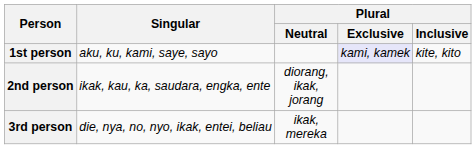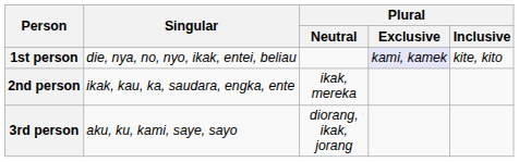 <table class="wikitable">
 <tr>
 <th rowspan="2">Person</th>
 <th rowspan="2">Singular</th>
 <th colspan="3">Plural</th>
 </tr>
 <tr>
 <th width="75">Neutral</th>
 <th>Exclusive</th>
 <th>Inclusive</th>
 </tr>
 <tr>
 <th>1st person</th>
-<td><em>aku, ku, kami, saye, sayo</em></td>
+<td><em>die, nya, no, nyo, ikak, entei, beliau</em></td>
 <td align="center"></td>
 <td style="background: lavender;"><em>kami, kamek</em></td>
 <td><em>kite, kito</em></td>
 </tr>
 <tr>
 <th>2nd person</th>
 <td><em>ikak, kau, ka, saudara, engka, ente</em></td>
-<td align="center"><em>diorang, ikak, jorang</em></td>
+<td align="center"><em>ikak, mereka</em></td>
 <td></td>
 <td></td>
 </tr>
 <tr>
 <th>3rd person</th>
-<td><em>die, nya, no, nyo, ikak, entei, beliau</em></td>
-<td align="center"><em>ikak, mereka</em></td>
+<td><em>aku, ku, kami, saye, sayo</em></td>
+<td align="center"><em>diorang, ikak, jorang</em></td>
 <td></td>
 <td></td>
 </tr>
 </table>
